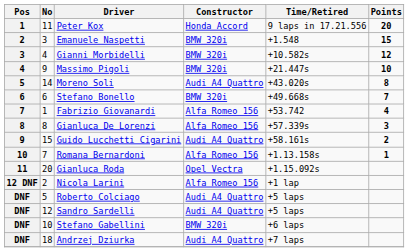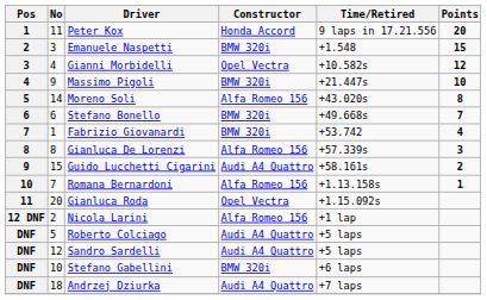 <table class="wikitable" style="font-size: 80%;">
 <tr>
 <th>Pos</th>
 <th>No</th>
 <th>Driver</th>
 <th>Constructor</th>
 <th>Time/Retired</th>
 <th>Points</th>
 </tr>
 <tr>
 <th>1</th>
 <td>11</td>
 <td> <a href='#'>Peter Kox</a></td>
 <td><a href='#'>Honda Accord</a></td>
 <td>9 laps in 17.21.556</td>
 <td style="text-align:center"><strong>20</strong></td>
 </tr>
 <tr>
 <th>2</th>
 <td>3</td>
 <td> <a href='#'>Emanuele Naspetti</a></td>
 <td><a href='#'>BMW 320i</a></td>
 <td>+1.548</td>
 <td style="text-align:center"><strong>15</strong></td>
 </tr>
 <tr>
 <th>3</th>
 <td>4</td>
 <td> <a href='#'>Gianni Morbidelli</a></td>
-<td><a href='#'>BMW 320i</a></td>
+<td><a href='#'>Opel Vectra</a></td>
 <td>+10.582s</td>
 <td style="text-align:center"><strong>12</strong></td>
 </tr>
 <tr>
 <th>4</th>
 <td>9</td>
 <td> <a href='#'>Massimo Pigoli</a></td>
 <td><a href='#'>BMW 320i</a></td>
 <td>+21.447s</td>
 <td style="text-align:center"><strong>10</strong></td>
 </tr>
 <tr>
 <th>5</th>
 <td>14</td>
 <td> <a href='#'>Moreno Soli</a></td>
-<td><a href='#'>Audi A4 Quattro</a></td>
+<td><a href='#'>Alfa Romeo 156</a></td>
 <td>+43.020s</td>
 <td style="text-align:center"><strong>8</strong></td>
 </tr>
 <tr>
 <th>6</th>
 <td>6</td>
 <td> <a href='#'>Stefano Bonello</a></td>
 <td><a href='#'>BMW 320i</a></td>
 <td>+49.668s</td>
 <td style="text-align:center"><strong>7</strong></td>
 </tr>
 <tr>
 <th>7</th>
 <td>1</td>
 <td> <a href='#'>Fabrizio Giovanardi</a></td>
-<td><a href='#'>Alfa Romeo 156</a></td>
+<td><a href='#'>BMW 320i</a></td>
 <td>+53.742</td>
 <td style="text-align:center"><strong>4</strong></td>
 </tr>
 <tr>
 <th>8</th>
 <td>8</td>
 <td> <a href='#'>Gianluca De Lorenzi</a></td>
 <td><a href='#'>Alfa Romeo 156</a></td>
 <td>+57.339s</td>
 <td style="text-align:center"><strong>3</strong></td>
 </tr>
 <tr>
 <th>9</th>
 <td>15</td>
 <td> <a href='#'>Guido Lucchetti Cigarini</a></td>
 <td><a href='#'>Audi A4 Quattro</a></td>
 <td>+58.161s</td>
 <td style="text-align:center"><strong>2</strong></td>
 </tr>
 <tr>
 <th>10</th>
 <td>7</td>
 <td> <a href='#'>Romana Bernardoni</a></td>
 <td><a href='#'>Alfa Romeo 156</a></td>
 <td>+1.13.158s</td>
 <td style="text-align:center"><strong>1</strong></td>
 </tr>
 <tr>
 <th>11</th>
 <td>20</td>
 <td> <a href='#'>Gianluca Roda</a></td>
 <td><a href='#'>Opel Vectra</a></td>
 <td>+1.15.092s</td>
 <td></td>
 </tr>
 <tr>
 <th>12 DNF</th>
 <td>2</td>
 <td> <a href='#'>Nicola Larini</a></td>
 <td><a href='#'>Alfa Romeo 156</a></td>
 <td>+1 lap</td>
 <td></td>
 </tr>
 <tr>
 <th>DNF</th>
 <td>5</td>
 <td> <a href='#'>Roberto Colciago</a></td>
 <td><a href='#'>Audi A4 Quattro</a></td>
 <td>+5 laps</td>
 <td></td>
 </tr>
 <tr>
 <th>DNF</th>
 <td>12</td>
 <td> <a href='#'>Sandro Sardelli</a></td>
 <td><a href='#'>Audi A4 Quattro</a></td>
 <td>+5 laps</td>
 <td></td>
 </tr>
 <tr>
 <th>DNF</th>
 <td>10</td>
 <td> <a href='#'>Stefano Gabellini</a></td>
 <td><a href='#'>BMW 320i</a></td>
 <td>+6 laps</td>
 <td></td>
 </tr>
 <tr>
 <th>DNF</th>
 <td>18</td>
 <td> <a href='#'>Andrzej Dziurka</a></td>
 <td><a href='#'>Audi A4 Quattro</a></td>
 <td>+7 laps</td>
 <td></td>
 </tr>
 <tr>
 </tr>
 </table>
